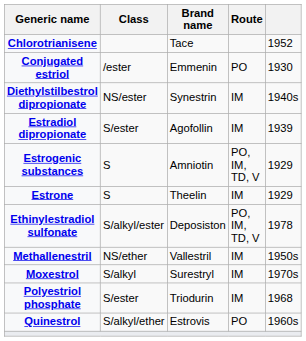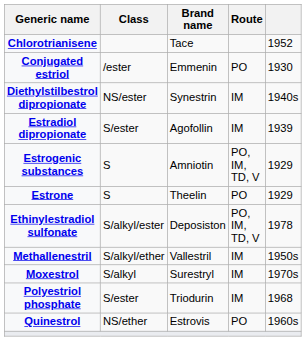 <table class="wikitable sortable floatright plainrowheaders" style="width: 35%;">
 <tr>
 <th scope="col" style="width: 100px;">Generic name</th>
 <th scope="col" style="width: 30px;">Class</th>
 <th scope="col" style="width: 80px;">Brand name</th>
 <th scope="col" style="width: 30px;">Route</th>
 <th scope="col" style="width: 35px;"></th>
 </tr>
 <tr>
 <th scope="row" style="background:#f8f9fa;"><a href='#'>Chlorotrianisene</a></th>
 <td></td>
 <td>Tace</td>
 <td></td>
 <td>1952</td>
 </tr>
 <tr>
 <th scope="row" style="background:#f8f9fa;"><a href='#'>Conjugated estriol</a></th>
 <td>/ester</td>
 <td>Emmenin</td>
 <td>PO</td>
 <td>1930</td>
 </tr>
 <tr>
 <th scope="row" style="background:#f8f9fa;"><a href='#'>Diethylstilbestrol dipropionate</a></th>
 <td>NS/ester</td>
 <td>Synestrin</td>
 <td>IM</td>
 <td>1940s</td>
 </tr>
 <tr>
 <th scope="row" style="background:#f8f9fa;"><a href='#'>Estradiol dipropionate</a></th>
 <td>S/ester</td>
 <td>Agofollin</td>
 <td>IM</td>
 <td>1939</td>
 </tr>
 <tr>
 <th scope="row" style="background:#f8f9fa;"><a href='#'>Estrogenic substances</a></th>
 <td>S</td>
 <td>Amniotin</td>
 <td>PO, IM, TD, V</td>
 <td>1929</td>
 </tr>
 <tr>
 <th scope="row" style="background:#f8f9fa;"><a href='#'>Estrone</a></th>
 <td>S</td>
 <td>Theelin</td>
-<td>IM</td>
+<td>PO</td>
 <td>1929</td>
 </tr>
 <tr>
 <th scope="row" style="background:#f8f9fa;"><a href='#'>Ethinylestradiol sulfonate</a></th>
 <td>S/alkyl/ester</td>
 <td>Deposiston</td>
 <td>PO, IM, TD, V</td>
 <td>1978</td>
 </tr>
 <tr>
 <th scope="row" style="background:#f8f9fa;"><a href='#'>Methallenestril</a></th>
-<td>NS/ether</td>
+<td>S/alkyl/ether</td>
 <td>Vallestril</td>
 <td>IM</td>
 <td>1950s</td>
 </tr>
 <tr>
 <th scope="row" style="background:#f8f9fa;"><a href='#'>Moxestrol</a></th>
 <td>S/alkyl</td>
 <td>Surestryl</td>
 <td>IM</td>
 <td>1970s</td>
 </tr>
 <tr>
 <th scope="row" style="background:#f8f9fa;"><a href='#'>Polyestriol phosphate</a></th>
 <td>S/ester</td>
 <td>Triodurin</td>
 <td>IM</td>
 <td>1968</td>
 </tr>
 <tr>
 <th scope="row" style="background:#f8f9fa;"><a href='#'>Quinestrol</a></th>
-<td>S/alkyl/ether</td>
+<td>NS/ether</td>
 <td>Estrovis</td>
 <td>PO</td>
 <td>1960s</td>
 </tr>
 <tr class="sortbottom">
 <td colspan="5" style="width: 1px; background-color:#eaecf0; text-align: center;"></td>
 </tr>
 </table>
